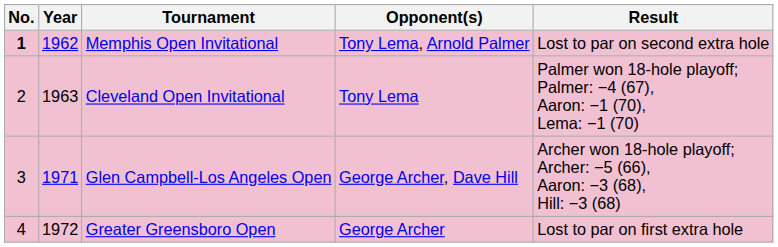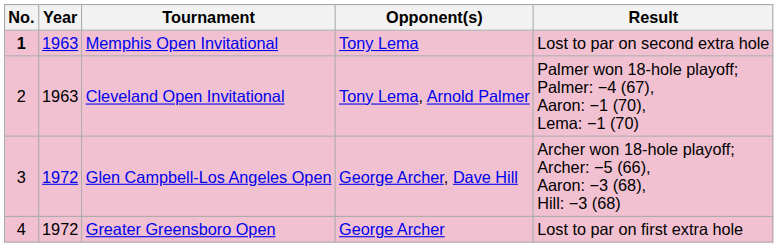 <table class="wikitable" style="font-size:95%;">
 <tr>
 <th>No.</th>
 <th>Year</th>
 <th>Tournament</th>
 <th>Opponent(s)</th>
 <th>Result</th>
 </tr>
 <tr style="background:#F2C1D1;">
 <td align=center><strong>1</strong></td>
-<td><a href='#'>1962</a></td>
+<td><a href='#'>1963</a></td>
 <td><a href='#'>Memphis Open Invitational</a></td>
-<td> <a href='#'>Tony Lema</a>,  <a href='#'>Arnold Palmer</a></td>
+<td> <a href='#'>Tony Lema</a></td>
 <td>Lost to par on second extra hole</td>
 </tr>
 <tr style="background:#F2C1D1;">
 <td align=center>2</td>
 <td>1963</td>
 <td><a href='#'>Cleveland Open Invitational</a></td>
-<td> <a href='#'>Tony Lema</a></td>
+<td> <a href='#'>Tony Lema</a>,  <a href='#'>Arnold Palmer</a></td>
 <td>Palmer won 18-hole playoff;<br>Palmer: −4 (67),<br>Aaron: −1 (70),<br>Lema: −1 (70)</td>
 </tr>
 <tr style="background:#F2C1D1;">
 <td align=center>3</td>
-<td><a href='#'>1971</a></td>
+<td><a href='#'>1972</a></td>
 <td><a href='#'>Glen Campbell-Los Angeles Open</a></td>
 <td> <a href='#'>George Archer</a>,  <a href='#'>Dave Hill</a></td>
 <td>Archer won 18-hole playoff;<br>Archer: −5 (66),<br>Aaron: −3 (68),<br>Hill: −3 (68)</td>
 </tr>
 <tr style="background:#F2C1D1;">
 <td align=center>4</td>
 <td>1972</td>
 <td><a href='#'>Greater Greensboro Open</a></td>
 <td> <a href='#'>George Archer</a></td>
 <td>Lost to par on first extra hole</td>
 </tr>
 </table>
